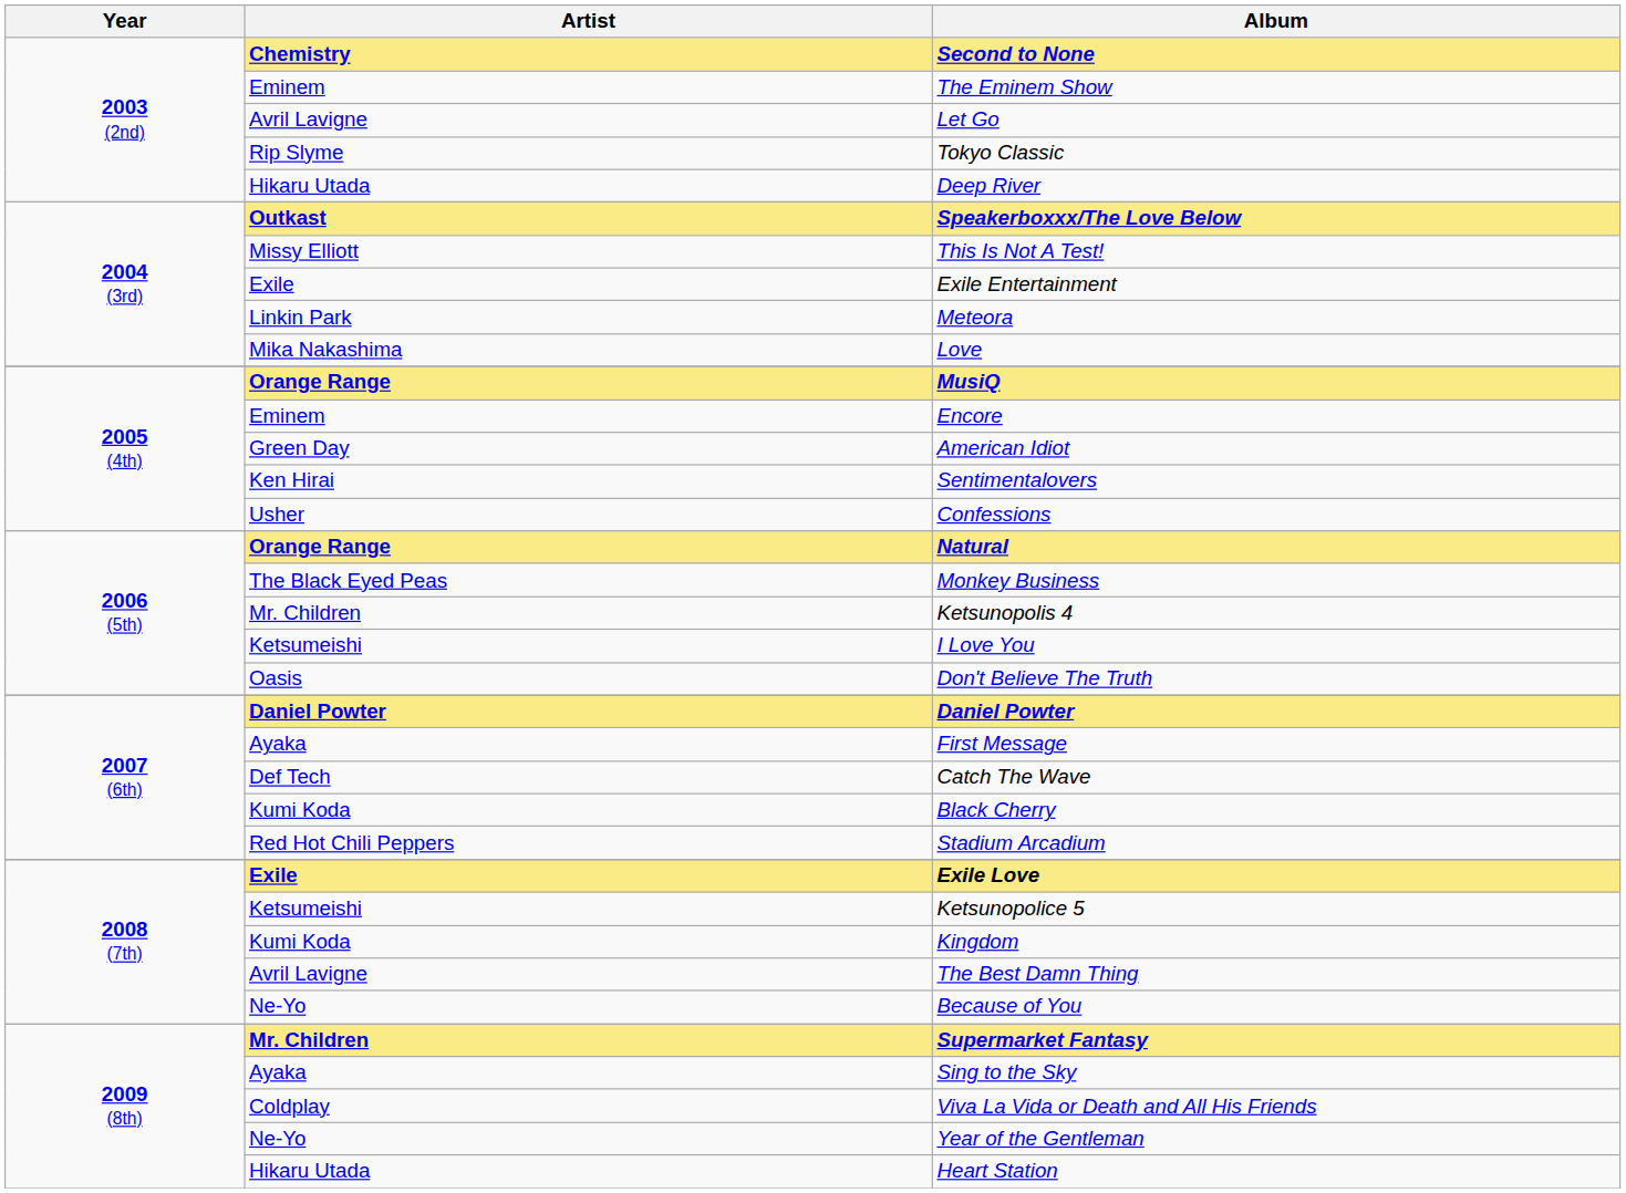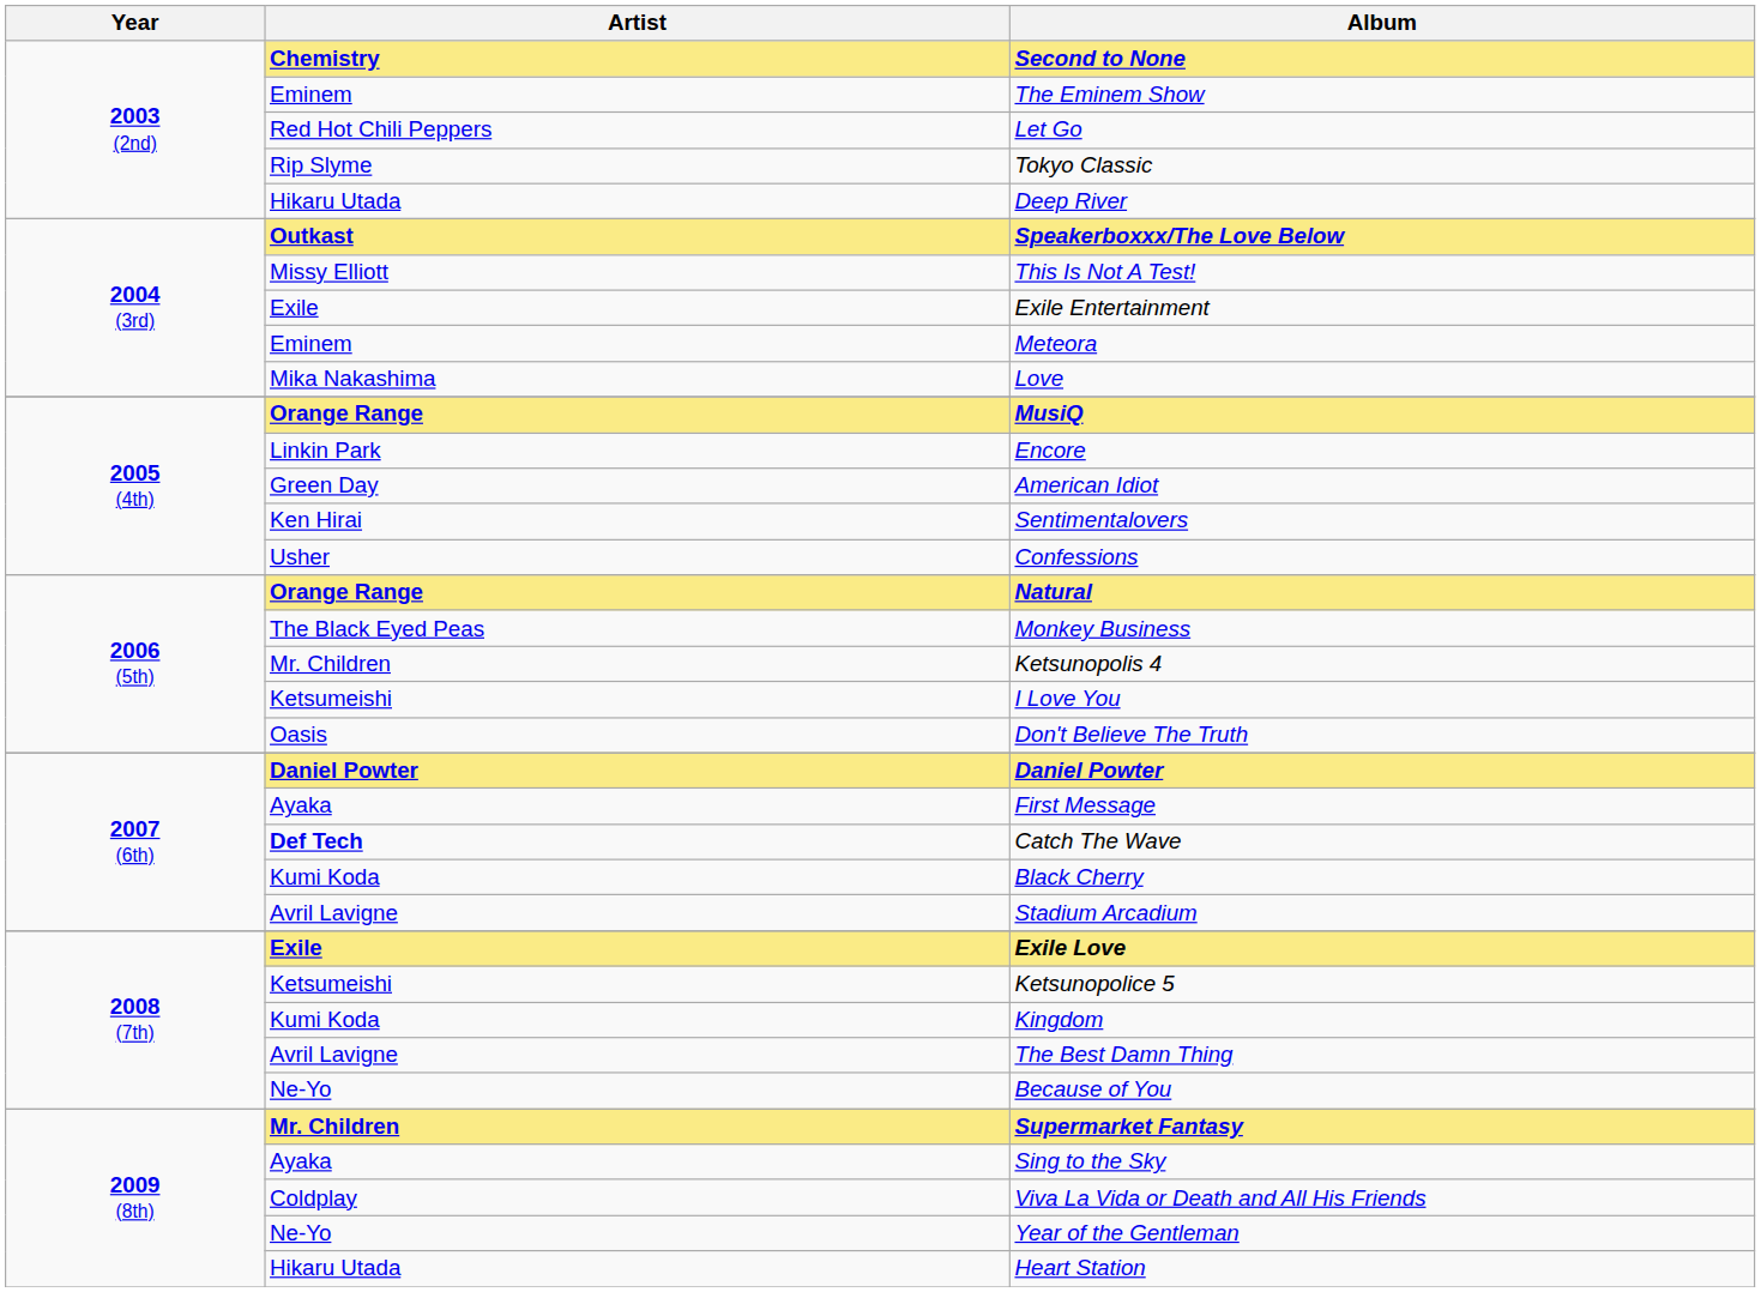 <table class="sortable wikitable">
 <tr>
 <th width="8%">Year</th>
 <th width="23%">Artist</th>
 <th width="23%">Album</th>
 </tr>
 <tr>
 <td rowspan=5 style="text-align:center"><strong><a href='#'>2003</a></strong><br><small><a href='#'>(2nd)</a></small></td>
 <td style="background:#FAEB86"><strong><a href='#'>Chemistry</a></strong></td>
 <td style="background:#FAEB86"><strong><em><a href='#'>Second to None</a></em></strong></td>
 </tr>
 <tr>
 <td><a href='#'>Eminem</a></td>
 <td><em><a href='#'>The Eminem Show</a></em></td>
 </tr>
 <tr>
-<td><a href='#'>Avril Lavigne</a></td>
+<td><a href='#'>Red Hot Chili Peppers</a></td>
 <td><em><a href='#'>Let Go</a></em></td>
 </tr>
 <tr>
 <td><a href='#'>Rip Slyme</a></td>
 <td><em>Tokyo Classic</em></td>
 </tr>
 <tr>
 <td><a href='#'>Hikaru Utada</a></td>
 <td><em><a href='#'>Deep River</a></em></td>
 </tr>
 <tr>
 </tr>
 <tr>
 <td rowspan=5 style="text-align:center"><strong><a href='#'>2004</a></strong><br><small><a href='#'>(3rd)</a></small></td>
 <td style="background:#FAEB86"><strong><a href='#'>Outkast</a></strong></td>
 <td style="background:#FAEB86"><strong><em><a href='#'>Speakerboxxx/The Love Below</a></em></strong></td>
 </tr>
 <tr>
 <td><a href='#'>Missy Elliott</a></td>
 <td><em><a href='#'>This Is Not A Test!</a></em></td>
 </tr>
 <tr>
 <td><a href='#'>Exile</a></td>
 <td><em>Exile Entertainment</em></td>
 </tr>
 <tr>
-<td><a href='#'>Linkin Park</a></td>
+<td><a href='#'>Eminem</a></td>
 <td><em><a href='#'>Meteora</a></em></td>
 </tr>
 <tr>
 <td><a href='#'>Mika Nakashima</a></td>
 <td><em><a href='#'>Love</a></em></td>
 </tr>
 <tr>
 </tr>
 <tr>
 <td rowspan=5 style="text-align:center"><strong><a href='#'>2005</a></strong><br><small><a href='#'>(4th)</a></small></td>
 <td style="background:#FAEB86"><strong><a href='#'>Orange Range</a></strong></td>
 <td style="background:#FAEB86"><strong><em><a href='#'>MusiQ</a></em></strong></td>
 </tr>
 <tr>
-<td><a href='#'>Eminem</a></td>
+<td><a href='#'>Linkin Park</a></td>
 <td><em><a href='#'>Encore</a></em></td>
 </tr>
 <tr>
 <td><a href='#'>Green Day</a></td>
 <td><em><a href='#'>American Idiot</a></em></td>
 </tr>
 <tr>
 <td><a href='#'>Ken Hirai</a></td>
 <td><em><a href='#'>Sentimentalovers</a></em></td>
 </tr>
 <tr>
 <td><a href='#'>Usher</a></td>
 <td><em><a href='#'>Confessions</a></em></td>
 </tr>
 <tr>
 </tr>
 <tr>
 <td rowspan=5 style="text-align:center"><strong><a href='#'>2006</a></strong><br><small><a href='#'>(5th)</a></small></td>
 <td style="background:#FAEB86"><strong><a href='#'>Orange Range</a></strong></td>
 <td style="background:#FAEB86"><strong><em><a href='#'>Natural</a></em></strong></td>
 </tr>
 <tr>
 <td><a href='#'>The Black Eyed Peas</a></td>
 <td><em><a href='#'>Monkey Business</a></em></td>
 </tr>
 <tr>
 <td><a href='#'>Mr. Children</a></td>
 <td><em>Ketsunopolis 4</em></td>
 </tr>
 <tr>
 <td><a href='#'>Ketsumeishi</a></td>
 <td><em><a href='#'>I Love You</a></em></td>
 </tr>
 <tr>
 <td><a href='#'>Oasis</a></td>
 <td><em><a href='#'>Don't Believe The Truth</a></em></td>
 </tr>
 <tr>
 </tr>
 <tr>
 <td rowspan=5 style="text-align:center"><strong><a href='#'>2007</a></strong><br><small><a href='#'>(6th)</a></small></td>
 <td style="background:#FAEB86"><strong><a href='#'>Daniel Powter</a></strong></td>
 <td style="background:#FAEB86"><strong><em><a href='#'>Daniel Powter</a></em></strong></td>
 </tr>
 <tr>
 <td><a href='#'>Ayaka</a></td>
 <td><em><a href='#'>First Message</a></em></td>
 </tr>
 <tr>
-<td><a href='#'>Def Tech</a></td>
+<td><strong><a href='#'>Def Tech</a></strong></td>
 <td><em>Catch The Wave</em></td>
 </tr>
 <tr>
 <td><a href='#'>Kumi Koda</a></td>
 <td><em><a href='#'>Black Cherry</a></em></td>
 </tr>
 <tr>
-<td><a href='#'>Red Hot Chili Peppers</a></td>
+<td><a href='#'>Avril Lavigne</a></td>
 <td><em><a href='#'>Stadium Arcadium</a></em></td>
 </tr>
 <tr>
 </tr>
 <tr>
 <td rowspan=5 style="text-align:center"><strong><a href='#'>2008</a></strong><br><small><a href='#'>(7th)</a></small></td>
 <td style="background:#FAEB86"><strong><a href='#'>Exile</a></strong></td>
 <td style="background:#FAEB86"><strong><em>Exile Love</em></strong></td>
 </tr>
 <tr>
 <td><a href='#'>Ketsumeishi</a></td>
 <td><em>Ketsunopolice 5</em></td>
 </tr>
 <tr>
 <td><a href='#'>Kumi Koda</a></td>
 <td><em><a href='#'>Kingdom</a></em></td>
 </tr>
 <tr>
 <td><a href='#'>Avril Lavigne</a></td>
 <td><em><a href='#'>The Best Damn Thing</a></em></td>
 </tr>
 <tr>
 <td><a href='#'>Ne-Yo</a></td>
 <td><em><a href='#'>Because of You</a></em></td>
 </tr>
 <tr>
 </tr>
 <tr>
 <td rowspan=5 style="text-align:center"><strong><a href='#'>2009</a></strong><br><small><a href='#'>(8th)</a></small></td>
 <td style="background:#FAEB86"><strong><a href='#'>Mr. Children</a></strong></td>
 <td style="background:#FAEB86"><strong><em><a href='#'>Supermarket Fantasy</a></em></strong></td>
 </tr>
 <tr>
 <td><a href='#'>Ayaka</a></td>
 <td><em><a href='#'>Sing to the Sky</a></em></td>
 </tr>
 <tr>
 <td><a href='#'>Coldplay</a></td>
 <td><em><a href='#'>Viva La Vida or Death and All His Friends</a></em></td>
 </tr>
 <tr>
 <td><a href='#'>Ne-Yo</a></td>
 <td><em><a href='#'>Year of the Gentleman</a></em></td>
 </tr>
 <tr>
 <td><a href='#'>Hikaru Utada</a></td>
 <td><em><a href='#'>Heart Station</a></em></td>
 </tr>
 </table>
